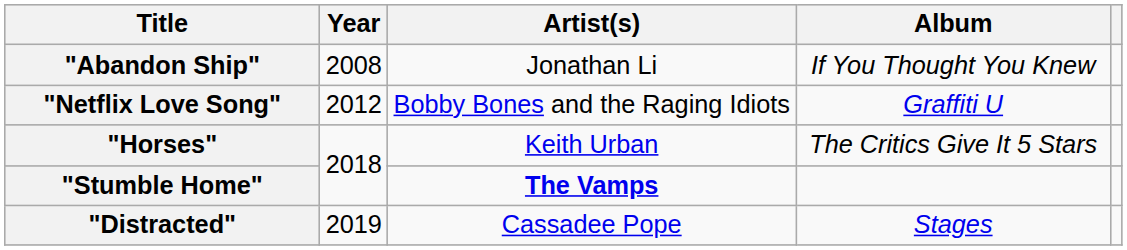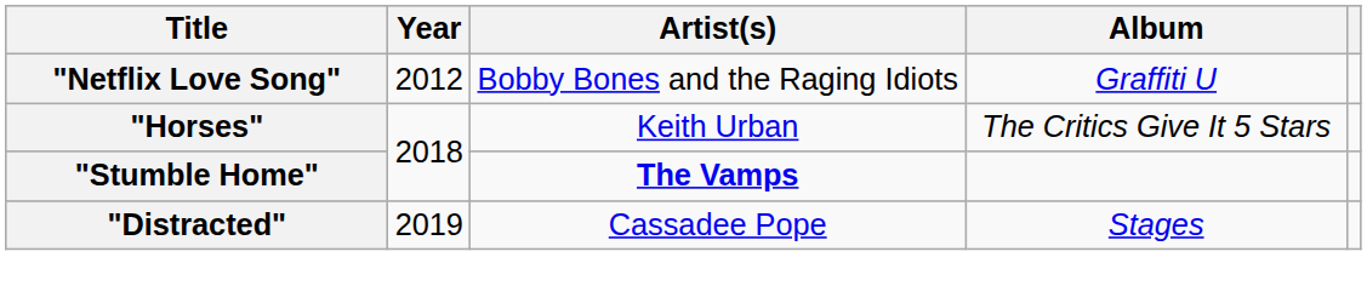 <table class="wikitable plainrowheaders" style="text-align:center;">
 <tr>
 <th scope="col" style="width:12em;">Title</th>
 <th scope="col">Year</th>
 <th scope="col">Artist(s)</th>
 <th scope="col" style="width:12em;">Album</th>
 <th scope="col"></th>
-</tr>
-<tr>
-<th scope="row">"Abandon Ship"</th>
-<td>2008</td>
-<td>Jonathan Li</td>
-<td><em>If You Thought You Knew</em></td>
-<td></td>
 </tr>
 <tr>
 <th scope="row">"Netflix Love Song"</th>
 <td>2012</td>
 <td><a href='#'>Bobby Bones</a> and the Raging Idiots</td>
 <td><em><a href='#'>Graffiti U</a></em></td>
 <td></td>
 </tr>
 <tr>
 <th scope="row">"Horses"</th>
 <td rowspan="2">2018</td>
 <td><a href='#'>Keith Urban</a></td>
 <td><em>The Critics Give It 5 Stars</em></td>
 <td></td>
 </tr>
 <tr>
 <th scope="row">"Stumble Home"</th>
 <td><strong><a href='#'>The Vamps</a></strong></td>
 <td></td>
 <td></td>
 </tr>
 <tr>
 <th scope="row">"Distracted"</th>
 <td>2019</td>
 <td><a href='#'>Cassadee Pope</a> </td>
 <td><em><a href='#'>Stages</a></em></td>
 <td></td>
 </tr>
 </table>
